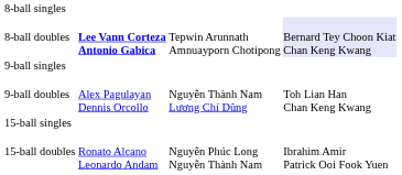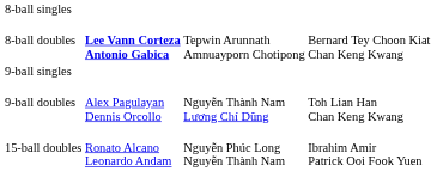 <table>
 <tr>
 <td>8-ball singles</td>
 <td></td>
 <td></td>
 <td></td>
 </tr>
 <tr>
 <td>8-ball doubles</td>
 <td><strong> <br> <a href='#'>Lee Vann Corteza</a> <br> <a href='#'>Antonio Gabica</a></strong></td>
 <td nowrap> <br> Tepwin Arunnath <br> Amnuayporn Chotipong</td>
-<td style="background: lavender;"> <br> Bernard Tey Choon Kiat <br> Chan Keng Kwang</td>
+<td> <br> Bernard Tey Choon Kiat <br> Chan Keng Kwang</td>
 </tr>
 <tr>
 <td>9-ball singles</td>
 <td nowrap></td>
 <td></td>
 <td></td>
 </tr>
 <tr / Orcullo, Dennis>
 <td>9-ball doubles</td>
 <td> <br> <a href='#'>Alex Pagulayan</a> <br> <a href='#'>Dennis Orcollo</a></td>
 <td> <br> Nguyễn Thành Nam <br> <a href='#'>Lương Chí Dũng</a></td>
 <td> <br> Toh Lian Han <br> Chan Keng Kwang</td>
 </tr>
 <tr>
-<td>15-ball singles</td>
-<td></td>
-<td></td>
-<td nowrap></td>
-</tr>
-<tr>
 <td>15-ball doubles</td>
 <td> <br> <a href='#'>Ronato Alcano</a> <br> <a href='#'>Leonardo Andam</a></td>
 <td> <br> Nguyễn Phúc Long <br> Nguyễn Thành Nam</td>
 <td> <br> Ibrahim Amir <br> Patrick Ooi Fook Yuen</td>
 </tr>
 </table>
